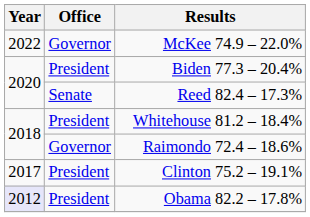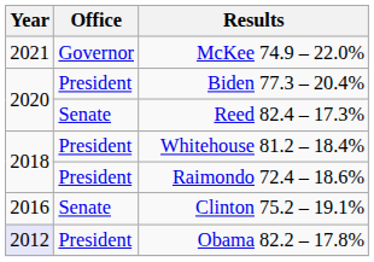 <table class="wikitable">
 <tr>
 <th width="30">Year</th>
 <th width="60">Office</th>
 <th width="180">Results</th>
 </tr>
 <tr>
-<td>2022</td>
+<td>2021</td>
 <td><a href='#'>Governor</a></td>
 <td align="right" ><a href='#'>McKee</a> 74.9 – 22.0%</td>
 </tr>
 <tr>
 <td rowspan="2">2020</td>
 <td><a href='#'>President</a></td>
 <td align="right" ><a href='#'>Biden</a> 77.3 – 20.4%</td>
 </tr>
 <tr>
 <td><a href='#'>Senate</a></td>
 <td align="right" ><a href='#'>Reed</a> 82.4 – 17.3%</td>
 </tr>
 <tr>
 <td rowspan="2">2018</td>
 <td><a href='#'>President</a></td>
 <td align="right" ><a href='#'>Whitehouse</a> 81.2 – 18.4%</td>
 </tr>
 <tr>
-<td><a href='#'>Governor</a></td>
+<td><a href='#'>President</a></td>
 <td align="right" ><a href='#'>Raimondo</a> 72.4 – 18.6%</td>
 </tr>
 <tr>
-<td>2017</td>
-<td><a href='#'>President</a></td>
+<td>2016</td>
+<td><a href='#'>Senate</a></td>
 <td align="right" ><a href='#'>Clinton</a> 75.2 – 19.1%</td>
 </tr>
 <tr>
 <td style="background: lavender;">2012</td>
 <td><a href='#'>President</a></td>
 <td align="right" ><a href='#'>Obama</a> 82.2 – 17.8%</td>
 </tr>
 <tr>
 </tr>
 </table>
